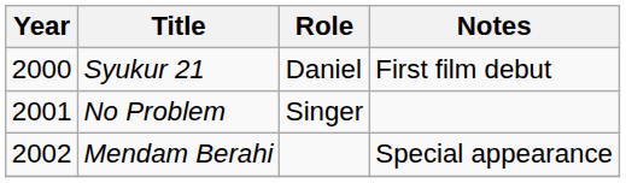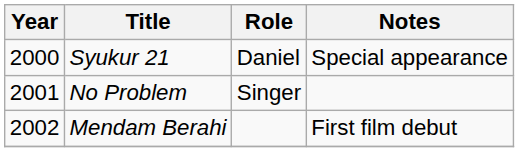 <table class="wikitable">
 <tr>
 <th>Year</th>
 <th>Title</th>
 <th>Role</th>
 <th>Notes</th>
 </tr>
 <tr>
 <td>2000</td>
 <td><em>Syukur 21</em></td>
 <td>Daniel</td>
-<td>First film debut</td>
+<td>Special appearance</td>
 </tr>
 <tr>
 <td>2001</td>
 <td><em>No Problem</em></td>
 <td>Singer</td>
 <td></td>
 </tr>
 <tr>
 <td>2002</td>
 <td><em>Mendam Berahi</em></td>
 <td></td>
-<td>Special appearance</td>
+<td>First film debut</td>
 </tr>
 <tr>
 </tr>
 </table>
